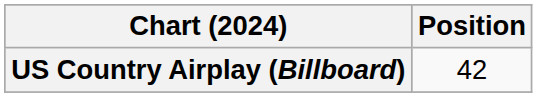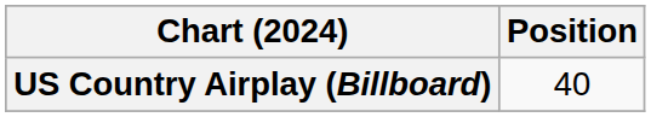 <table class="wikitable sortable plainrowheaders" style="text-align:center">
 <tr>
 <th scope="col">Chart (2024)</th>
 <th scope="col">Position</th>
 </tr>
 <tr>
 <th scope="row">US Country Airplay (<em>Billboard</em>)</th>
-<td>42</td>
+<td>40</td>
 </tr>
 </table>
